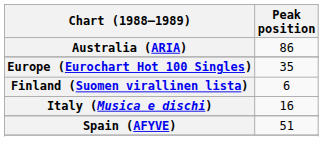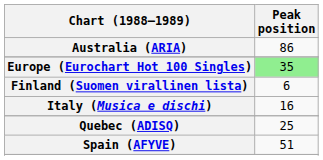 <table class="wikitable sortable plainrowheaders" style="text-align:center">
 <tr>
 <th scope="col">Chart (1988–1989)</th>
 <th scope="col">Peak<br>position</th>
 </tr>
 <tr>
 <th scope="row">Australia (<a href='#'>ARIA</a>)</th>
 <td>86</td>
 </tr>
 <tr>
 </tr>
 <tr>
 <th scope="row">Europe (<a href='#'>Eurochart Hot 100 Singles</a>)</th>
-<td>35</td>
+<td style="background: lightgreen;">35</td>
 </tr>
 <tr>
 <th scope="row">Finland (<a href='#'>Suomen virallinen lista</a>)</th>
 <td>6</td>
 </tr>
 <tr>
 <th scope="row">Italy (<em><a href='#'>Musica e dischi</a></em>)</th>
 <td>16</td>
 </tr>
 <tr>
 </tr>
 <tr>
+</tr>
+<tr>
+<th scope="row">Quebec (<a href='#'>ADISQ</a>)</th>
+<td align="center">25</td>
 </tr>
 <tr>
 <th scope="row">Spain (<a href='#'>AFYVE</a>)</th>
 <td>51</td>
 </tr>
 <tr>
 </tr>
 <tr>
 </tr>
 <tr>
 </tr>
 <tr>
 </tr>
 <tr>
 </tr>
 </table>
